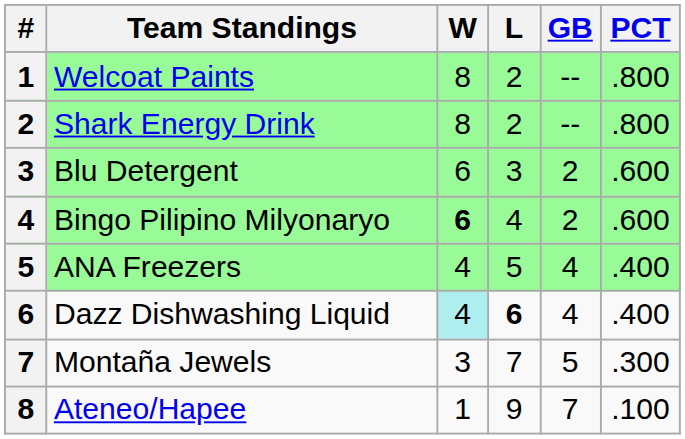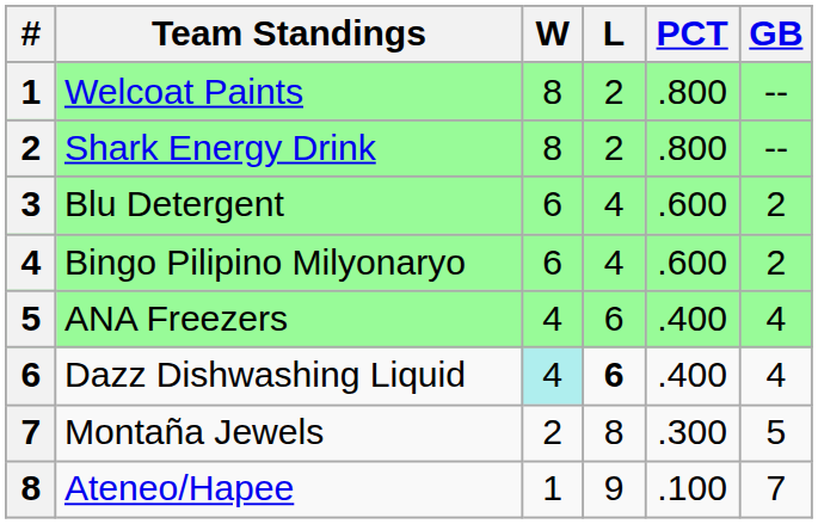 <table class="wikitable" style="text-align:center;">
 <tr>
 <th width=15>#</th>
 <th width=200>Team Standings</th>
 <th width=20>W</th>
 <th width=20>L</th>
+<th width=35><a href='#'>PCT</a></th>
 <th width=25><a href='#'>GB</a></th>
-<th width=35><a href='#'>PCT</a></th>
 </tr>
 <tr bgcolor="#98fb98">
 <th>1</th>
 <td align=left><a href='#'>Welcoat Paints</a></td>
 <td>8</td>
 <td>2</td>
+<td>.800</td>
 <td>--</td>
-<td>.800</td>
 </tr>
 <tr bgcolor="#98fb98">
 <th>2</th>
 <td align=left><a href='#'>Shark Energy Drink</a></td>
 <td>8</td>
 <td>2</td>
+<td>.800</td>
 <td>--</td>
-<td>.800</td>
 </tr>
 <tr bgcolor="#98fb98">
 <th>3</th>
 <td align=left>Blu Detergent</td>
 <td>6</td>
-<td>3</td>
+<td>4</td>
+<td>.600</td>
 <td>2</td>
-<td>.600</td>
 </tr>
 <tr bgcolor="#98fb98">
 <th>4</th>
 <td align=left>Bingo Pilipino Milyonaryo</td>
-<td><strong>6</strong></td>
+<td>6</td>
 <td>4</td>
+<td>.600</td>
 <td>2</td>
-<td>.600</td>
 </tr>
 <tr bgcolor="#98fb98">
 <th>5</th>
 <td align=left>ANA Freezers</td>
 <td>4</td>
-<td>5</td>
+<td>6</td>
+<td>.400</td>
 <td>4</td>
-<td>.400</td>
 </tr>
 <tr>
 <th>6</th>
 <td align=left>Dazz Dishwashing Liquid</td>
 <td style="background: paleturquoise;">4</td>
 <td><strong>6</strong></td>
+<td>.400</td>
 <td>4</td>
-<td>.400</td>
 </tr>
 <tr>
 <th>7</th>
 <td align=left>Montaña Jewels</td>
-<td>3</td>
-<td>7</td>
+<td>2</td>
+<td>8</td>
+<td>.300</td>
 <td>5</td>
-<td>.300</td>
 </tr>
 <tr>
 <th>8</th>
 <td align=left><a href='#'>Ateneo/Hapee</a></td>
 <td>1</td>
 <td>9</td>
+<td>.100</td>
 <td>7</td>
-<td>.100</td>
 </tr>
 </table>
